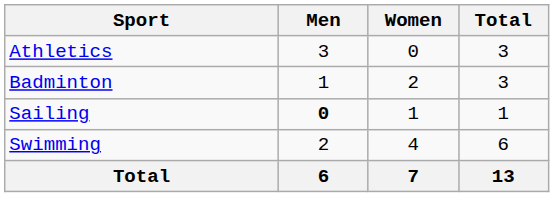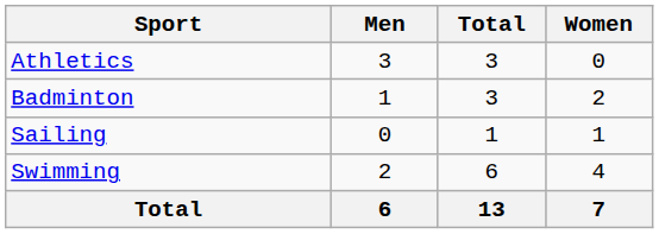 <table class="wikitable sortable" style="text-align:center;">
 <tr>
 <th width=180>Sport</th>
 <th width=55>Men</th>
+<th width=55>Total</th>
 <th width=55>Women</th>
-<th width=55>Total</th>
 </tr>
 <tr>
 <td align=left><a href='#'>Athletics</a></td>
 <td>3</td>
+<td>3</td>
 <td>0</td>
-<td>3</td>
 </tr>
 <tr>
 <td align=left><a href='#'>Badminton</a></td>
 <td>1</td>
+<td>3</td>
 <td>2</td>
-<td>3</td>
 </tr>
 <tr>
 <td align=left><a href='#'>Sailing</a></td>
-<td><strong>0</strong></td>
+<td>0</td>
 <td>1</td>
 <td>1</td>
 </tr>
 <tr>
 <td align=left><a href='#'>Swimming</a></td>
 <td>2</td>
+<td>6</td>
 <td>4</td>
-<td>6</td>
 </tr>
 <tr>
 <th>Total</th>
 <th>6</th>
+<th>13</th>
 <th>7</th>
-<th>13</th>
 </tr>
 </table>
